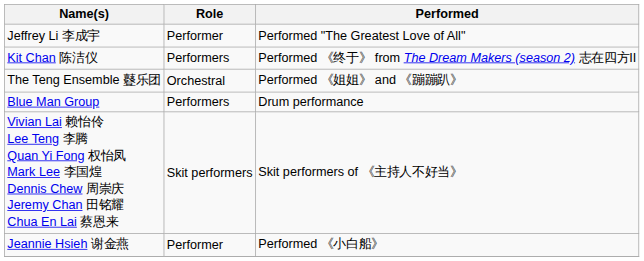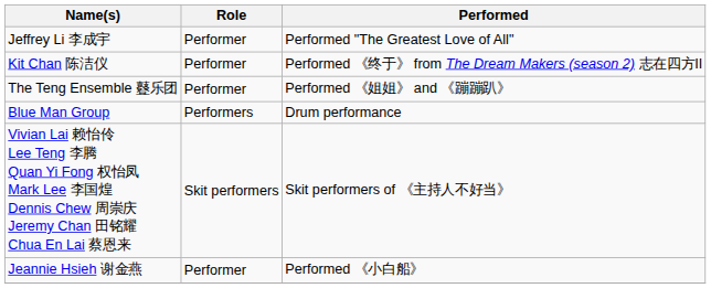 <table class="wikitable sortable">
 <tr>
 <th>Name(s)</th>
 <th>Role</th>
 <th>Performed</th>
 </tr>
 <tr>
 <td>Jeffrey Li 李成宇</td>
 <td>Performer</td>
 <td>Performed "The Greatest Love of All"</td>
 </tr>
 <tr>
 <td><a href='#'>Kit Chan</a> 陈洁仪</td>
-<td>Performers</td>
+<td>Performer</td>
 <td>Performed 《终于》 from <em><a href='#'>The Dream Makers (season 2)</a></em> 志在四方II</td>
 </tr>
 <tr>
 <td>The Teng Ensemble 鼟乐团</td>
-<td>Orchestral</td>
+<td>Performer</td>
 <td>Performed 《姐姐》 and 《蹦蹦趴》</td>
 </tr>
 <tr>
 <td><a href='#'>Blue Man Group</a></td>
 <td>Performers</td>
 <td>Drum performance</td>
 </tr>
 <tr>
 <td><a href='#'>Vivian Lai</a> 赖怡伶 <br> <a href='#'>Lee Teng</a> 李腾 <br> <a href='#'>Quan Yi Fong</a> 权怡凤 <br> <a href='#'>Mark Lee</a> 李国煌 <br> <a href='#'>Dennis Chew</a> 周崇庆 <br> <a href='#'>Jeremy Chan</a> 田铭耀 <br> <a href='#'>Chua En Lai</a> 蔡恩来</td>
 <td>Skit performers</td>
 <td>Skit performers of 《主持人不好当》</td>
 </tr>
 <tr>
 <td><a href='#'>Jeannie Hsieh</a> 谢金燕</td>
 <td>Performer</td>
 <td>Performed 《小白船》</td>
 </tr>
 <tr>
 </tr>
 </table>
